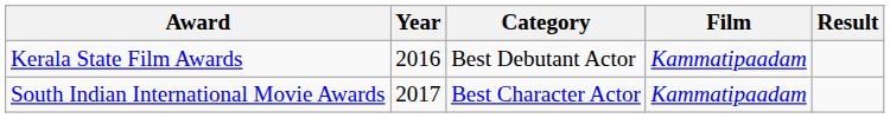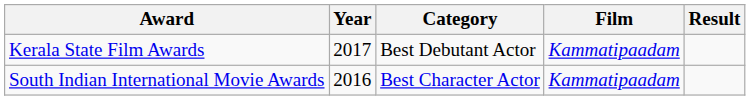 <table class="wikitable">
 <tr>
 <th>Award</th>
 <th>Year</th>
 <th>Category</th>
 <th>Film</th>
 <th>Result</th>
 </tr>
 <tr>
 <td><a href='#'>Kerala State Film Awards</a></td>
-<td>2016</td>
+<td>2017</td>
 <td>Best Debutant Actor</td>
 <td><em><a href='#'>Kammatipaadam</a></em></td>
 <td></td>
 </tr>
 <tr>
 <td><a href='#'>South Indian International Movie Awards</a></td>
-<td>2017</td>
+<td>2016</td>
 <td><a href='#'>Best Character Actor</a></td>
 <td><em><a href='#'>Kammatipaadam</a></em></td>
 <td></td>
 </tr>
 </table>
